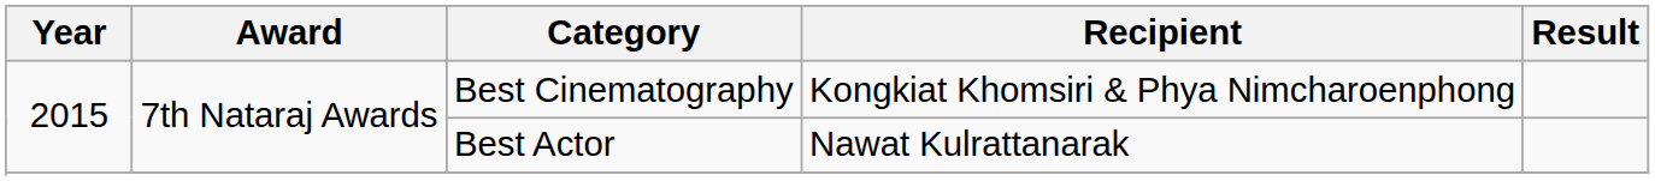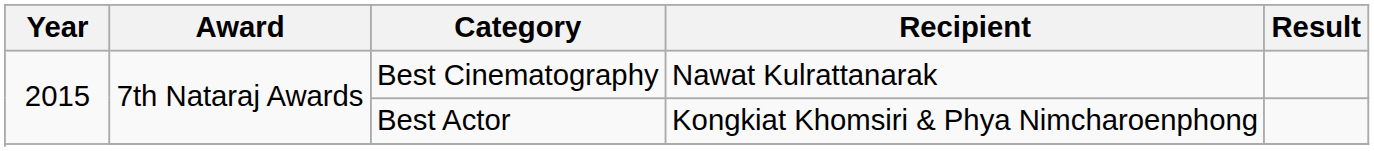 <table class="wikitable">
 <tr>
 <th style="width:50px;">Year</th>
 <th>Award</th>
 <th>Category</th>
 <th>Recipient</th>
 <th>Result</th>
 </tr>
 <tr>
 <td rowspan="4" style="text-align:center">2015</td>
 <td rowspan="2" style="text-align:center">7th Nataraj Awards</td>
 <td>Best Cinematography</td>
-<td>Kongkiat Khomsiri & Phya Nimcharoenphong</td>
+<td>Nawat Kulrattanarak</td>
 <td></td>
 </tr>
 <tr>
 <td>Best Actor</td>
-<td>Nawat Kulrattanarak</td>
+<td>Kongkiat Khomsiri & Phya Nimcharoenphong</td>
 <td></td>
 </tr>
 <tr>
 </tr>
 </table>
